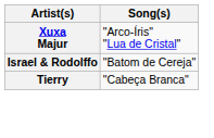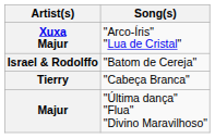 <table class="wikitable plainrowheaders">
 <tr>
 <th scope="col">Artist(s)</th>
 <th scope="col">Song(s)</th>
 </tr>
 <tr>
 <th scope="row"><a href='#'>Xuxa</a><br>Majur</th>
 <td>"Arco-Íris"<br>"<a href='#'>Lua de Cristal</a>"</td>
 </tr>
 <tr>
 <th scope="row">Israel & Rodolffo</th>
 <td>"Batom de Cereja"</td>
 </tr>
 <tr>
 <th scope="row">Tierry</th>
 <td>"Cabeça Branca"</td>
 </tr>
+<tr>
+<th scope="row">Majur</th>
+<td>"Última dança"<br>"Flua"<br>"Divino Maravilhoso"</td>
+</tr>
 </table>
